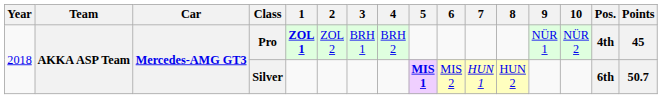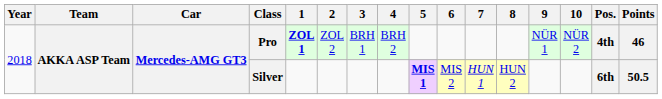 <table class="wikitable" border="1" style="text-align:center; font-size:90%;">
 <tr>
 <th>Year</th>
 <th>Team</th>
 <th>Car</th>
 <th>Class</th>
 <th>1</th>
 <th>2</th>
 <th>3</th>
 <th>4</th>
 <th>5</th>
 <th>6</th>
 <th>7</th>
 <th>8</th>
 <th>9</th>
 <th>10</th>
 <th>Pos.</th>
 <th>Points</th>
 </tr>
 <tr>
 <td rowspan=2><a href='#'>2018</a></td>
 <th rowspan=2>AKKA ASP Team</th>
 <th rowspan=2><a href='#'>Mercedes-AMG GT3</a></th>
 <th>Pro</th>
 <td style="background:#DFFFDF;"><strong><a href='#'>ZOL<br>1</a><br></strong></td>
 <td style="background:#DFFFDF;"><a href='#'>ZOL<br>2</a><br></td>
 <td style="background:#DFFFDF;"><a href='#'>BRH<br>1</a><br></td>
 <td style="background:#DFFFDF;"><a href='#'>BRH<br>2</a><br></td>
 <td></td>
 <td></td>
 <td></td>
 <td></td>
 <td style="background:#DFFFDF;"><a href='#'>NÜR<br>1</a><br></td>
 <td style="background:#DFFFDF;"><a href='#'>NÜR<br>2</a><br></td>
 <th>4th</th>
-<th>45</th>
+<th>46</th>
 </tr>
 <tr>
 <th>Silver</th>
 <td></td>
 <td></td>
 <td></td>
 <td></td>
 <td style="background:#EFCFFF;"><strong><a href='#'>MIS<br>1</a></strong><br></td>
 <td style="background:#FFFFBF;"><a href='#'>MIS<br>2</a><br></td>
 <td style="background:#FFFFBF;"><em><a href='#'>HUN<br>1</a></em><br></td>
 <td style="background:#FFFFBF;"><a href='#'>HUN<br>2</a><br></td>
 <td></td>
 <td></td>
 <th>6th</th>
-<th>50.7</th>
+<th>50.5</th>
 </tr>
 </table>
